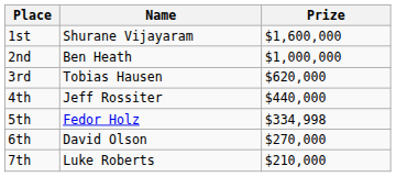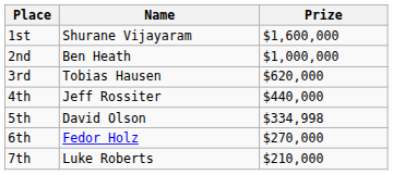 <table class="wikitable">
 <tr>
 <th width="50">Place</th>
 <th width="200">Name</th>
 <th width="125">Prize</th>
 </tr>
 <tr>
 <td>1st</td>
 <td> Shurane Vijayaram</td>
 <td>$1,600,000</td>
 </tr>
 <tr>
 <td>2nd</td>
 <td> Ben Heath</td>
 <td>$1,000,000</td>
 </tr>
 <tr>
 <td>3rd</td>
 <td> Tobias Hausen</td>
 <td>$620,000</td>
 </tr>
 <tr>
 <td>4th</td>
 <td> Jeff Rossiter</td>
 <td>$440,000</td>
 </tr>
 <tr>
 <td>5th</td>
-<td> <a href='#'>Fedor Holz</a></td>
+<td> David Olson</td>
 <td>$334,998</td>
 </tr>
 <tr>
 <td>6th</td>
-<td> David Olson</td>
+<td> <a href='#'>Fedor Holz</a></td>
 <td>$270,000</td>
 </tr>
 <tr>
 <td>7th</td>
 <td> Luke Roberts</td>
 <td>$210,000</td>
 </tr>
 </table>
